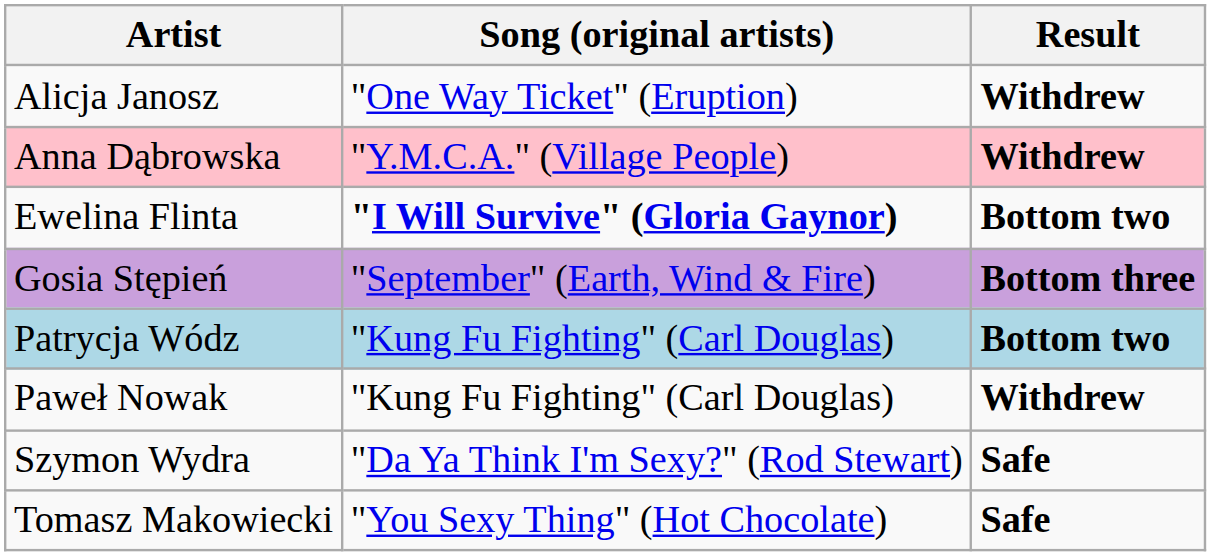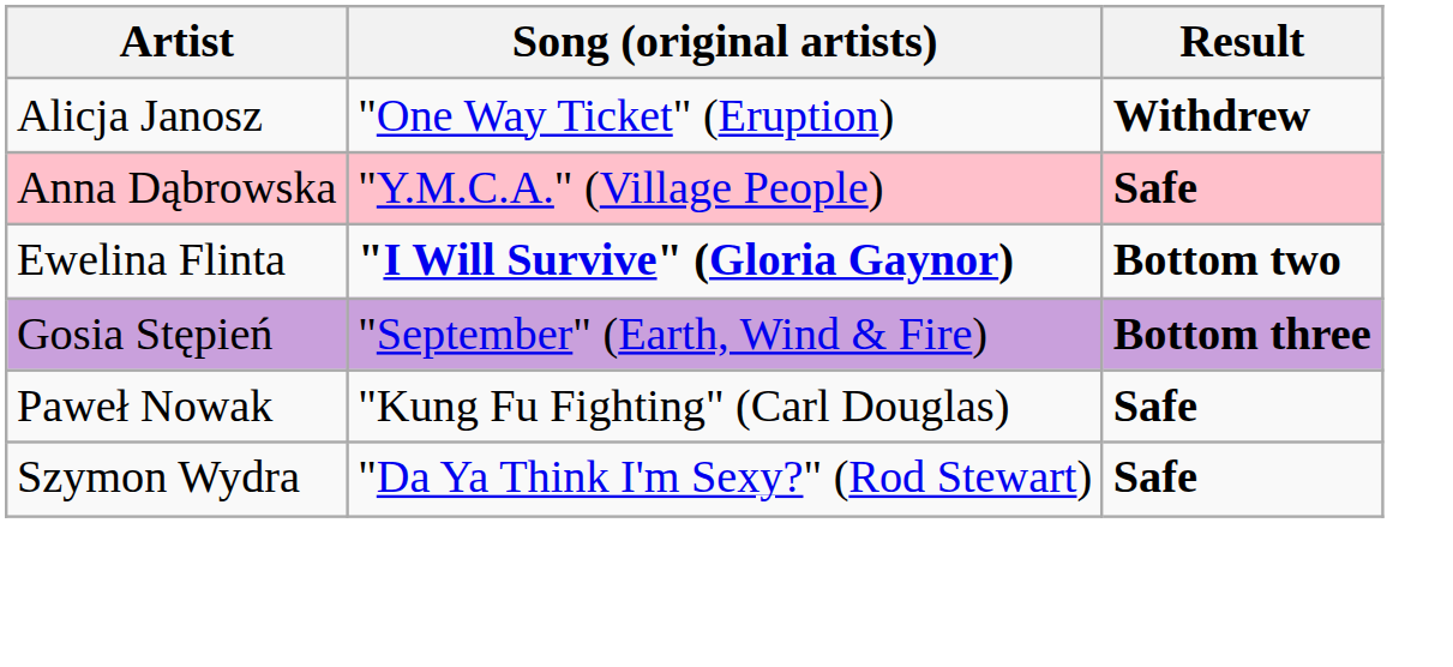 <table class=wikitable>
 <tr>
 <th>Artist</th>
 <th>Song (original artists)</th>
 <th>Result</th>
 </tr>
 <tr>
 <td>Alicja Janosz</td>
 <td>"<a href='#'>One Way Ticket</a>" (<a href='#'>Eruption</a>)</td>
 <td><strong>Withdrew</strong></td>
 </tr>
 <tr style="background:pink;">
 <td>Anna Dąbrowska</td>
 <td>"<a href='#'>Y.M.C.A.</a>" (<a href='#'>Village People</a>)</td>
-<td><strong>Withdrew</strong></td>
+<td><strong>Safe</strong></td>
 </tr>
 <tr>
 <td>Ewelina Flinta</td>
 <td><strong>"<a href='#'>I Will Survive</a>" (<a href='#'>Gloria Gaynor</a>)</strong></td>
 <td><strong>Bottom two</strong></td>
 </tr>
 <tr style="background:#C9A0DC">
 <td>Gosia Stępień</td>
 <td>"<a href='#'>September</a>" (<a href='#'>Earth, Wind & Fire</a>)</td>
 <td><strong>Bottom three</strong></td>
 </tr>
-<tr style="background:lightblue;">
-<td>Patrycja Wódz</td>
-<td>"<a href='#'>Kung Fu Fighting</a>" (<a href='#'>Carl Douglas</a>)</td>
-<td><strong>Bottom two</strong></td>
-</tr>
 <tr>
 <td>Paweł Nowak</td>
 <td>"Kung Fu Fighting" (Carl Douglas)</td>
-<td><strong>Withdrew</strong></td>
+<td><strong>Safe</strong></td>
 </tr>
 <tr>
 <td>Szymon Wydra</td>
 <td>"<a href='#'>Da Ya Think I'm Sexy?</a>" (<a href='#'>Rod Stewart</a>)</td>
 <td><strong>Safe</strong></td>
 </tr>
-<tr>
-<td>Tomasz Makowiecki</td>
-<td>"<a href='#'>You Sexy Thing</a>" (<a href='#'>Hot Chocolate</a>)</td>
-<td><strong>Safe</strong></td>
-</tr>
 </table>
